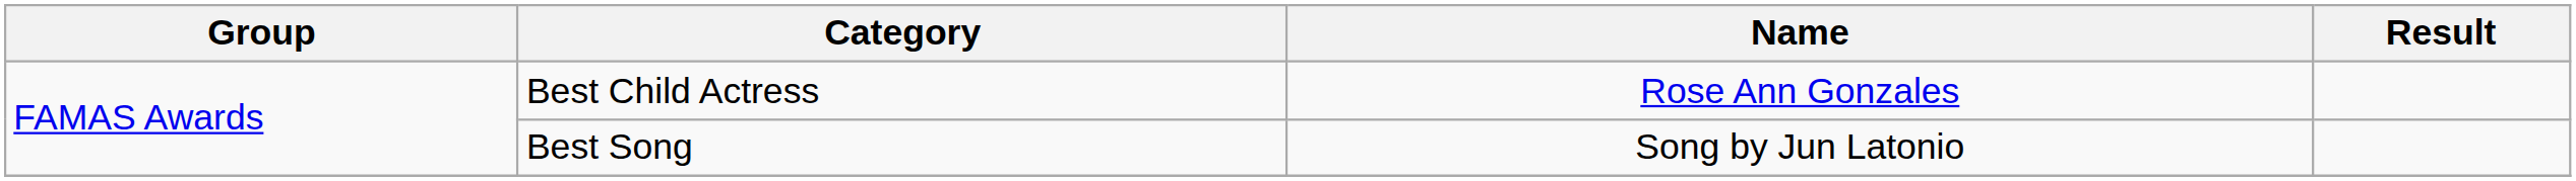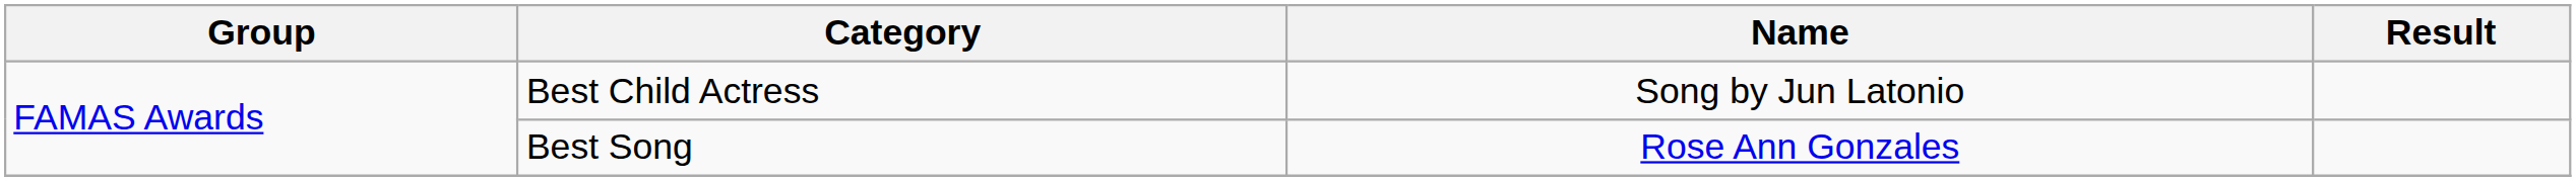 <table | width="90%" class="wikitable sortable">
 <tr>
 <th width="20%">Group</th>
 <th width="30%">Category</th>
 <th width="40%">Name</th>
 <th width="10%">Result</th>
 </tr>
 <tr>
 <td rowspan="2" align="left"><a href='#'>FAMAS Awards</a></td>
 <td>Best Child Actress</td>
-<td align="center"><a href='#'>Rose Ann Gonzales</a></td>
+<td align="center">Song by Jun Latonio</td>
 <td></td>
 </tr>
 <tr>
 <td>Best Song</td>
-<td align="center">Song by Jun Latonio</td>
+<td align="center"><a href='#'>Rose Ann Gonzales</a></td>
 <td></td>
 </tr>
 <tr>
 </tr>
 </table>
